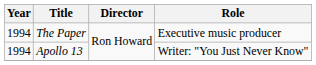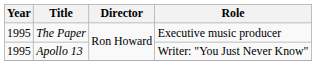 <table class="wikitable sortable" border="1">
 <tr>
 <th>Year</th>
 <th>Title</th>
 <th>Director</th>
 <th>Role</th>
 </tr>
 <tr>
-<td>1994</td>
+<td>1995</td>
 <td><em>The Paper</em></td>
 <td rowspan="2">Ron Howard</td>
 <td>Executive music producer</td>
 </tr>
 <tr>
-<td>1994</td>
+<td>1995</td>
 <td><em>Apollo 13</em></td>
 <td>Writer: "You Just Never Know"</td>
 </tr>
 <tr>
 </tr>
 </table>
